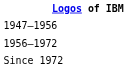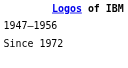 <table class="toccolours" style="float:right; margin-left:1em; font-size:90%; line-height:1.4em; width:220px;">
 <tr>
 <th colspan="2" style="text-align:center"><a href='#'>Logos</a> of IBM<br></th>
 </tr>
 <tr>
 <td style="text-align:center"></td>
 <td>1947–1956</td>
 </tr>
 <tr>
 <td style="text-align:center"></td>
-<td>1956–1972</td>
-</tr>
-<tr>
-<td style="text-align:center"></td>
 <td>Since 1972</td>
 </tr>
 </table>
